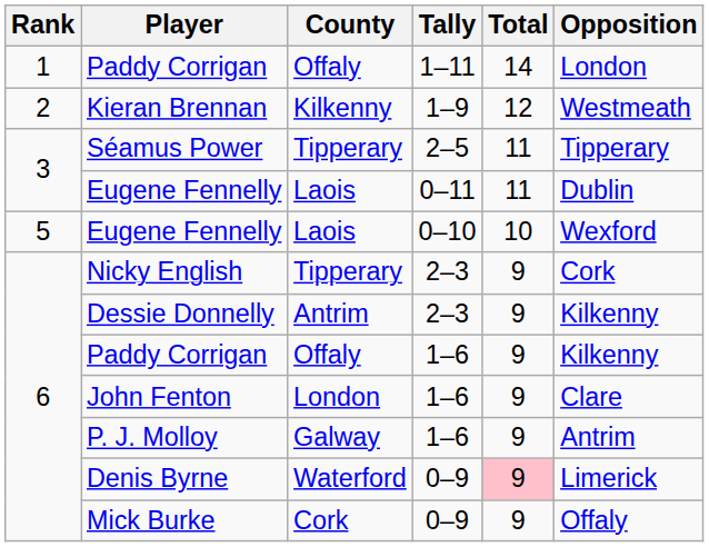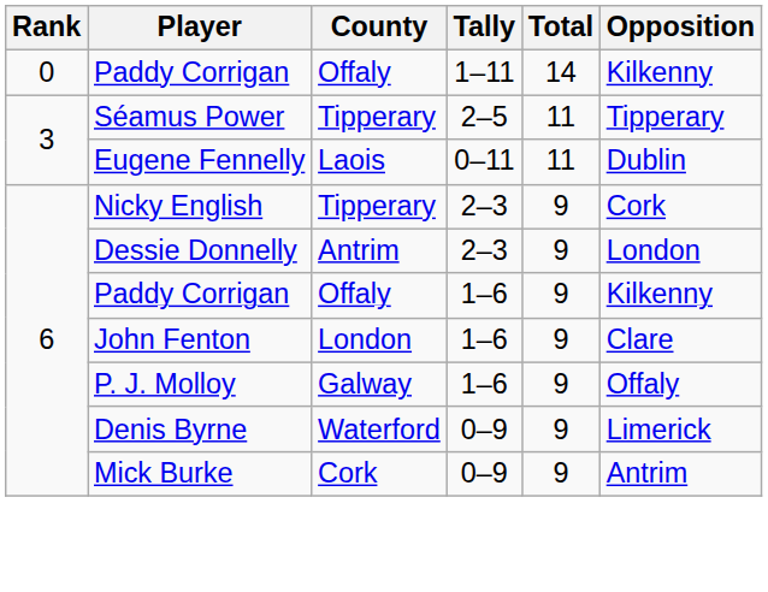 <table class="wikitable">
 <tr>
 <th>Rank</th>
 <th>Player</th>
 <th>County</th>
 <th>Tally</th>
 <th>Total</th>
 <th>Opposition</th>
 </tr>
 <tr>
-<td rowspan=1 align=center>1</td>
+<td rowspan=1 align=center>0</td>
 <td><a href='#'>Paddy Corrigan</a></td>
 <td><a href='#'>Offaly</a></td>
 <td align=center>1–11</td>
 <td align=center>14</td>
-<td><a href='#'>London</a></td>
-</tr>
-<tr>
-<td rowspan=1 align=center>2</td>
-<td><a href='#'>Kieran Brennan</a></td>
 <td><a href='#'>Kilkenny</a></td>
-<td align=center>1–9</td>
-<td align=center>12</td>
-<td><a href='#'>Westmeath</a></td>
 </tr>
 <tr>
 <td rowspan=2 align=center>3</td>
 <td><a href='#'>Séamus Power</a></td>
 <td><a href='#'>Tipperary</a></td>
 <td align=center>2–5</td>
 <td align=center>11</td>
 <td><a href='#'>Tipperary</a></td>
 </tr>
 <tr>
 <td><a href='#'>Eugene Fennelly</a></td>
 <td><a href='#'>Laois</a></td>
 <td align=center>0–11</td>
 <td align=center>11</td>
 <td><a href='#'>Dublin</a></td>
 </tr>
 <tr>
-<td rowspan=1 align=center>5</td>
-<td><a href='#'>Eugene Fennelly</a></td>
-<td><a href='#'>Laois</a></td>
-<td align=center>0–10</td>
-<td align=center>10</td>
-<td><a href='#'>Wexford</a></td>
-</tr>
-<tr>
 <td rowspan=7 align=center>6</td>
 <td><a href='#'>Nicky English</a></td>
 <td><a href='#'>Tipperary</a></td>
 <td align=center>2–3</td>
 <td align=center>9</td>
 <td><a href='#'>Cork</a></td>
 </tr>
 <tr>
 <td><a href='#'>Dessie Donnelly</a></td>
 <td><a href='#'>Antrim</a></td>
 <td align=center>2–3</td>
 <td align=center>9</td>
-<td><a href='#'>Kilkenny</a></td>
+<td><a href='#'>London</a></td>
 </tr>
 <tr>
 <td><a href='#'>Paddy Corrigan</a></td>
 <td><a href='#'>Offaly</a></td>
 <td align=center>1–6</td>
 <td align=center>9</td>
 <td><a href='#'>Kilkenny</a></td>
 </tr>
 <tr>
 <td><a href='#'>John Fenton</a></td>
 <td><a href='#'>London</a></td>
 <td align=center>1–6</td>
 <td align=center>9</td>
 <td><a href='#'>Clare</a></td>
 </tr>
 <tr>
 <td><a href='#'>P. J. Molloy</a></td>
 <td><a href='#'>Galway</a></td>
 <td align=center>1–6</td>
 <td align=center>9</td>
-<td><a href='#'>Antrim</a></td>
+<td><a href='#'>Offaly</a></td>
 </tr>
 <tr>
 <td><a href='#'>Denis Byrne</a></td>
 <td><a href='#'>Waterford</a></td>
 <td align=center>0–9</td>
-<td align=center style="background: pink;">9</td>
+<td align=center>9</td>
 <td><a href='#'>Limerick</a></td>
 </tr>
 <tr>
 <td><a href='#'>Mick Burke</a></td>
 <td><a href='#'>Cork</a></td>
 <td align=center>0–9</td>
 <td align=center>9</td>
-<td><a href='#'>Offaly</a></td>
+<td><a href='#'>Antrim</a></td>
 </tr>
 </table>
